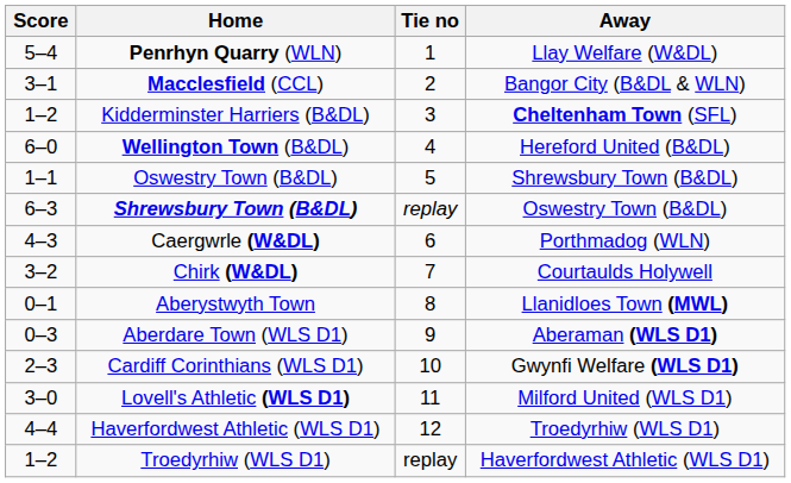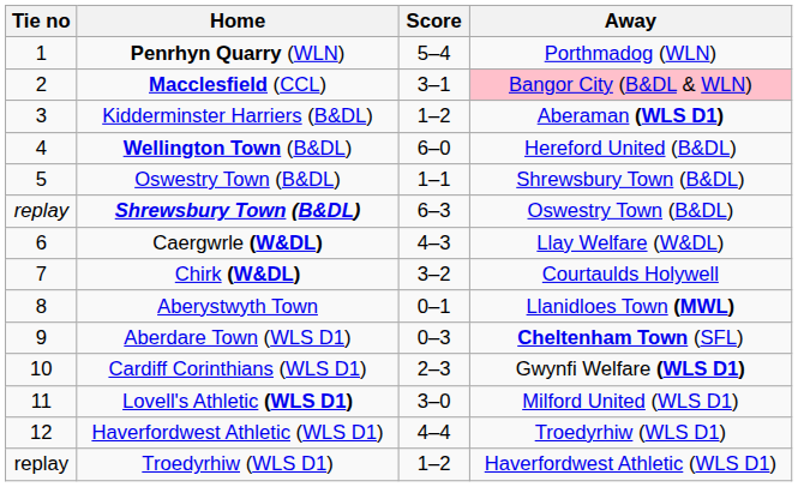 <table class="wikitable" style="text-align:center">
 <tr>
+<th width=50>Tie no</th>
+<th width=250>Home</th>
 <th width=50>Score</th>
-<th width=250>Home</th>
-<th width=50>Tie no</th>
 <th width=250>Away</th>
 </tr>
 <tr>
+<td>1</td>
+<td><strong>Penrhyn Quarry</strong> (<a href='#'>WLN</a>)</td>
 <td>5–4</td>
-<td><strong>Penrhyn Quarry</strong> (<a href='#'>WLN</a>)</td>
-<td>1</td>
+<td><a href='#'>Porthmadog</a> (<a href='#'>WLN</a>)</td>
+</tr>
+<tr>
+<td>2</td>
+<td><strong><a href='#'>Macclesfield</a></strong> (<a href='#'>CCL</a>)</td>
+<td>3–1</td>
+<td style="background: pink;"><a href='#'>Bangor City</a> (<a href='#'>B&DL</a> & <a href='#'>WLN</a>)</td>
+</tr>
+<tr>
+<td>3</td>
+<td><a href='#'>Kidderminster Harriers</a> (<a href='#'>B&DL</a>)</td>
+<td>1–2</td>
+<td></strong><a href='#'>Aberaman</a><strong> (<a href='#'>WLS D1</a>)</td>
+</tr>
+<tr>
+<td>4</td>
+<td><strong><a href='#'>Wellington Town</a></strong> (<a href='#'>B&DL</a>)</td>
+<td>6–0</td>
+<td><a href='#'>Hereford United</a> (<a href='#'>B&DL</a>)</td>
+</tr>
+<tr>
+<td>5</td>
+<td><a href='#'>Oswestry Town</a> (<a href='#'>B&DL</a>)</td>
+<td>1–1</td>
+<td><a href='#'>Shrewsbury Town</a> (<a href='#'>B&DL</a>)</td>
+</tr>
+<tr>
+<td><em>replay</em></td>
+<td><strong><em><a href='#'>Shrewsbury Town</a><strong> (<a href='#'>B&DL</a>)<em></td>
+<td></em>6–3<em></td>
+<td></em><a href='#'>Oswestry Town</a> (<a href='#'>B&DL</a>)<em></td>
+</tr>
+<tr>
+<td>6</td>
+<td></strong>Caergwrle<strong> (<a href='#'>W&DL</a>)</td>
+<td>4–3</td>
 <td><a href='#'>Llay Welfare</a> (<a href='#'>W&DL</a>)</td>
 </tr>
 <tr>
-<td>3–1</td>
-<td><strong><a href='#'>Macclesfield</a></strong> (<a href='#'>CCL</a>)</td>
-<td>2</td>
-<td><a href='#'>Bangor City</a> (<a href='#'>B&DL</a> & <a href='#'>WLN</a>)</td>
+<td>7</td>
+<td></strong><a href='#'>Chirk</a><strong> (<a href='#'>W&DL</a>)</td>
+<td>3–2</td>
+<td><a href='#'>Courtaulds Holywell</a></td>
 </tr>
 <tr>
-<td>1–2</td>
-<td><a href='#'>Kidderminster Harriers</a> (<a href='#'>B&DL</a>)</td>
-<td>3</td>
+<td>8</td>
+<td><a href='#'>Aberystwyth Town</a></td>
+<td>0–1</td>
+<td></strong><a href='#'>Llanidloes Town</a><strong> (<a href='#'>MWL</a>)</td>
+</tr>
+<tr>
+<td>9</td>
+<td><a href='#'>Aberdare Town</a> (<a href='#'>WLS D1</a>)</td>
+<td>0–3</td>
 <td><strong><a href='#'>Cheltenham Town</a></strong> (<a href='#'>SFL</a>)</td>
 </tr>
 <tr>
-<td>6–0</td>
-<td><strong><a href='#'>Wellington Town</a></strong> (<a href='#'>B&DL</a>)</td>
-<td>4</td>
-<td><a href='#'>Hereford United</a> (<a href='#'>B&DL</a>)</td>
-</tr>
-<tr>
-<td>1–1</td>
-<td><a href='#'>Oswestry Town</a> (<a href='#'>B&DL</a>)</td>
-<td>5</td>
-<td><a href='#'>Shrewsbury Town</a> (<a href='#'>B&DL</a>)</td>
-</tr>
-<tr>
-<td></em>6–3<em></td>
-<td><strong><em><a href='#'>Shrewsbury Town</a><strong> (<a href='#'>B&DL</a>)<em></td>
-<td><em>replay</em></td>
-<td></em><a href='#'>Oswestry Town</a> (<a href='#'>B&DL</a>)<em></td>
-</tr>
-<tr>
-<td>4–3</td>
-<td></strong>Caergwrle<strong> (<a href='#'>W&DL</a>)</td>
-<td>6</td>
-<td><a href='#'>Porthmadog</a> (<a href='#'>WLN</a>)</td>
-</tr>
-<tr>
-<td>3–2</td>
-<td></strong><a href='#'>Chirk</a><strong> (<a href='#'>W&DL</a>)</td>
-<td>7</td>
-<td><a href='#'>Courtaulds Holywell</a></td>
-</tr>
-<tr>
-<td>0–1</td>
-<td><a href='#'>Aberystwyth Town</a></td>
-<td>8</td>
-<td></strong><a href='#'>Llanidloes Town</a><strong> (<a href='#'>MWL</a>)</td>
-</tr>
-<tr>
-<td>0–3</td>
-<td><a href='#'>Aberdare Town</a> (<a href='#'>WLS D1</a>)</td>
-<td>9</td>
-<td></strong><a href='#'>Aberaman</a><strong> (<a href='#'>WLS D1</a>)</td>
-</tr>
-<tr>
+<td>10</td>
+<td><a href='#'>Cardiff Corinthians</a> (<a href='#'>WLS D1</a>)</td>
 <td>2–3</td>
-<td><a href='#'>Cardiff Corinthians</a> (<a href='#'>WLS D1</a>)</td>
-<td>10</td>
 <td></strong>Gwynfi Welfare<strong> (<a href='#'>WLS D1</a>)</td>
 </tr>
 <tr>
+<td>11</td>
+<td></strong><a href='#'>Lovell's Athletic</a><strong> (<a href='#'>WLS D1</a>)</td>
 <td>3–0</td>
-<td></strong><a href='#'>Lovell's Athletic</a><strong> (<a href='#'>WLS D1</a>)</td>
-<td>11</td>
 <td><a href='#'>Milford United</a> (<a href='#'>WLS D1</a>)</td>
 </tr>
 <tr>
+<td>12</td>
+<td><a href='#'>Haverfordwest Athletic</a> (<a href='#'>WLS D1</a>)</td>
 <td>4–4</td>
-<td><a href='#'>Haverfordwest Athletic</a> (<a href='#'>WLS D1</a>)</td>
-<td>12</td>
 <td><a href='#'>Troedyrhiw</a> (<a href='#'>WLS D1</a>)</td>
 </tr>
 <tr>
+<td></em>replay<em></td>
+<td></em><a href='#'>Troedyrhiw</a> (<a href='#'>WLS D1</a>)<em></td>
 <td></em>1–2<em></td>
-<td></em><a href='#'>Troedyrhiw</a> (<a href='#'>WLS D1</a>)<em></td>
-<td></em>replay<em></td>
 <td></em></strong><a href='#'>Haverfordwest Athletic</a></strong> (<a href='#'>WLS D1</a>)</em></td>
 </tr>
 </table>
